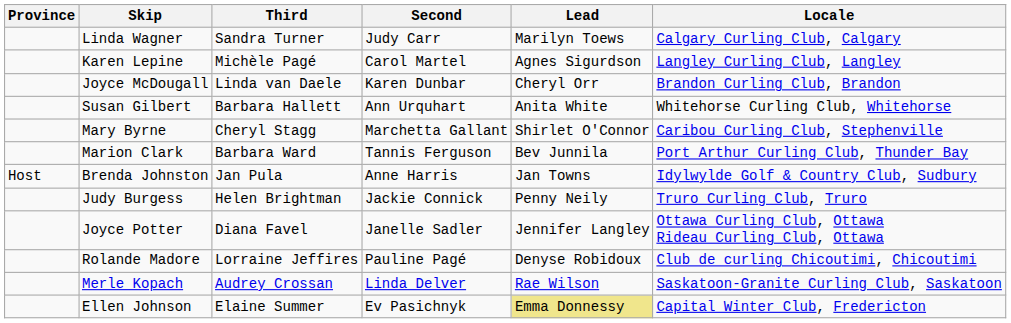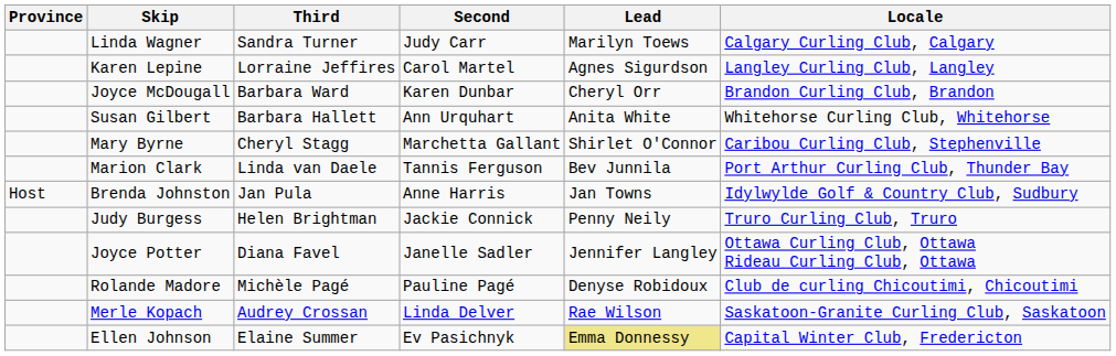 <table class=wikitable>
 <tr>
 <th>Province</th>
 <th>Skip</th>
 <th>Third</th>
 <th>Second</th>
 <th>Lead</th>
 <th>Locale</th>
 </tr>
 <tr>
 <td></td>
 <td>Linda Wagner</td>
 <td>Sandra Turner</td>
 <td>Judy Carr</td>
 <td>Marilyn Toews</td>
 <td><a href='#'>Calgary Curling Club</a>, <a href='#'>Calgary</a></td>
 </tr>
 <tr>
 <td></td>
 <td>Karen Lepine</td>
-<td>Michèle Pagé</td>
+<td>Lorraine Jeffires</td>
 <td>Carol Martel</td>
 <td>Agnes Sigurdson</td>
 <td><a href='#'>Langley Curling Club</a>, <a href='#'>Langley</a></td>
 </tr>
 <tr>
 <td></td>
 <td>Joyce McDougall</td>
-<td>Linda van Daele</td>
+<td>Barbara Ward</td>
 <td>Karen Dunbar</td>
 <td>Cheryl Orr</td>
 <td><a href='#'>Brandon Curling Club</a>, <a href='#'>Brandon</a></td>
 </tr>
 <tr>
 <td></td>
 <td>Susan Gilbert</td>
 <td>Barbara Hallett</td>
 <td>Ann Urquhart</td>
 <td>Anita White</td>
 <td>Whitehorse Curling Club, <a href='#'>Whitehorse</a></td>
 </tr>
 <tr>
 <td></td>
 <td>Mary Byrne</td>
 <td>Cheryl Stagg</td>
 <td>Marchetta Gallant</td>
 <td>Shirlet O'Connor</td>
 <td><a href='#'>Caribou Curling Club</a>, <a href='#'>Stephenville</a></td>
 </tr>
 <tr>
 <td></td>
 <td>Marion Clark</td>
-<td>Barbara Ward</td>
+<td>Linda van Daele</td>
 <td>Tannis Ferguson</td>
 <td>Bev Junnila</td>
 <td><a href='#'>Port Arthur Curling Club</a>, <a href='#'>Thunder Bay</a></td>
 </tr>
 <tr>
 <td> Host</td>
 <td>Brenda Johnston</td>
 <td>Jan Pula</td>
 <td>Anne Harris</td>
 <td>Jan Towns</td>
 <td><a href='#'>Idylwylde Golf & Country Club</a>, <a href='#'>Sudbury</a></td>
 </tr>
 <tr>
 <td></td>
 <td>Judy Burgess</td>
 <td>Helen Brightman</td>
 <td>Jackie Connick</td>
 <td>Penny Neily</td>
 <td><a href='#'>Truro Curling Club</a>, <a href='#'>Truro</a></td>
 </tr>
 <tr>
 <td></td>
 <td>Joyce Potter</td>
 <td>Diana Favel</td>
 <td>Janelle Sadler</td>
 <td>Jennifer Langley</td>
 <td><a href='#'>Ottawa Curling Club</a>, <a href='#'>Ottawa</a><br><a href='#'>Rideau Curling Club</a>, <a href='#'>Ottawa</a></td>
 </tr>
 <tr>
 <td></td>
 <td>Rolande Madore</td>
-<td>Lorraine Jeffires</td>
+<td>Michèle Pagé</td>
 <td>Pauline Pagé</td>
 <td>Denyse Robidoux</td>
 <td><a href='#'>Club de curling Chicoutimi</a>, <a href='#'>Chicoutimi</a></td>
 </tr>
 <tr>
 <td></td>
 <td><a href='#'>Merle Kopach</a></td>
 <td><a href='#'>Audrey Crossan</a></td>
 <td><a href='#'>Linda Delver</a></td>
 <td><a href='#'>Rae Wilson</a></td>
 <td><a href='#'>Saskatoon-Granite Curling Club</a>, <a href='#'>Saskatoon</a></td>
 </tr>
 <tr>
 <td></td>
 <td>Ellen Johnson</td>
 <td>Elaine Summer</td>
 <td>Ev Pasichnyk</td>
 <td style="background: khaki;">Emma Donnessy</td>
 <td><a href='#'>Capital Winter Club</a>, <a href='#'>Fredericton</a></td>
 </tr>
 </table>
